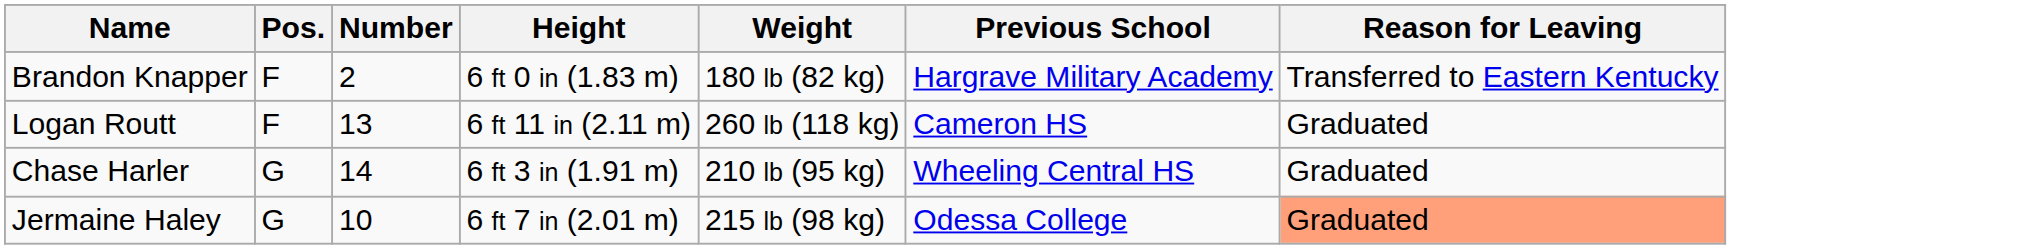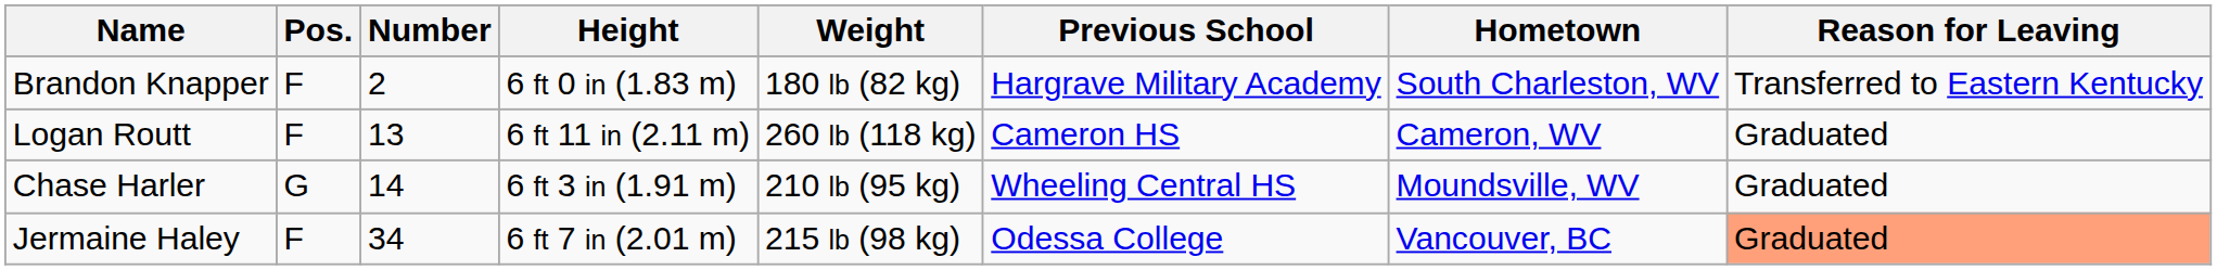 <table class="wikitable sortable">
 <tr>
 <th>Name</th>
 <th>Pos.</th>
 <th>Number</th>
 <th>Height</th>
 <th>Weight</th>
 <th>Previous School</th>
+<th>Hometown</th>
 <th>Reason for Leaving</th>
 </tr>
 <tr>
 <td>Brandon Knapper</td>
 <td>F</td>
 <td>2</td>
 <td>6 <small>ft</small> 0 <small>in</small> (1.83 m)</td>
 <td>180 <small>lb</small> (82 kg)</td>
 <td><a href='#'>Hargrave Military Academy</a></td>
+<td><a href='#'>South Charleston, WV</a></td>
 <td>Transferred to <a href='#'>Eastern Kentucky</a></td>
 </tr>
 <tr>
 <td>Logan Routt</td>
 <td>F</td>
 <td>13</td>
 <td>6 <small>ft</small> 11 <small>in</small> (2.11 m)</td>
 <td>260 <small>lb</small> (118 kg)</td>
 <td><a href='#'>Cameron HS</a></td>
+<td><a href='#'>Cameron, WV</a></td>
 <td>Graduated</td>
 </tr>
 <tr>
 <td>Chase Harler</td>
 <td>G</td>
 <td>14</td>
 <td>6 <small>ft</small> 3 <small>in</small> (1.91 m)</td>
 <td>210 <small>lb</small> (95 kg)</td>
 <td><a href='#'>Wheeling Central HS</a></td>
+<td><a href='#'>Moundsville, WV</a></td>
 <td>Graduated</td>
 </tr>
 <tr>
 <td>Jermaine Haley</td>
-<td>G</td>
-<td>10</td>
+<td>F</td>
+<td>34</td>
 <td>6 <small>ft</small> 7 <small>in</small> (2.01 m)</td>
 <td>215 <small>lb</small> (98 kg)</td>
 <td><a href='#'>Odessa College</a></td>
+<td><a href='#'>Vancouver, BC</a></td>
 <td style="background: lightsalmon;">Graduated</td>
 </tr>
 </table>
